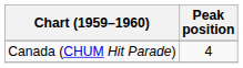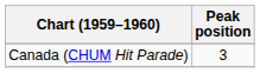 <table class="wikitable sortable">
 <tr>
 <th scope="col">Chart (1959–1960)</th>
 <th scope="col">Peak<br> position</th>
 </tr>
 <tr>
 </tr>
 <tr>
 </tr>
 <tr>
 <td>Canada (<a href='#'>CHUM</a> <em>Hit Parade</em>)</td>
-<td style="text-align:center;">4</td>
+<td style="text-align:center;">3</td>
 </tr>
 <tr>
 </tr>
 <tr>
 </tr>
 <tr>
 </tr>
 <tr>
 </tr>
 <tr>
 </tr>
 </table>
